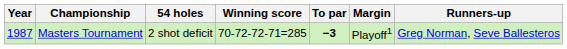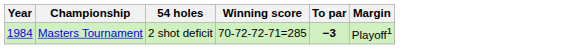 <table class="wikitable">
 <tr>
 <th>Year</th>
 <th>Championship</th>
 <th>54 holes</th>
 <th>Winning score</th>
 <th>To par</th>
 <th>Margin</th>
-<th>Runners-up</th>
 </tr>
 <tr style="background:#D0F0C0;">
-<td><a href='#'>1987</a></td>
+<td><a href='#'>1984</a></td>
 <td><a href='#'>Masters Tournament</a></td>
 <td>2 shot deficit</td>
 <td>70-72-72-71=285</td>
 <td align=center><strong>−3</strong></td>
 <td align=center>Playoff<sup>1</sup></td>
-<td> <a href='#'>Greg Norman</a>,  <a href='#'>Seve Ballesteros</a></td>
 </tr>
 </table>
